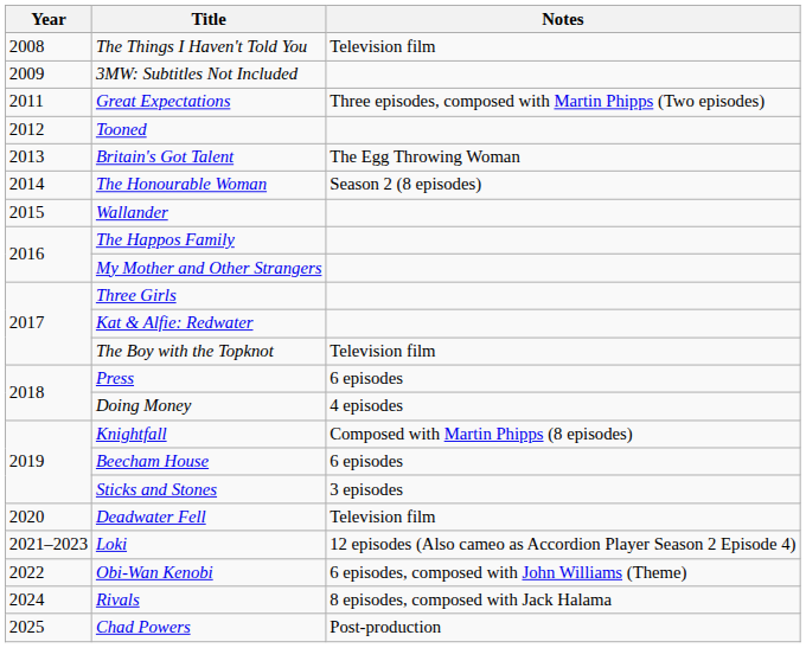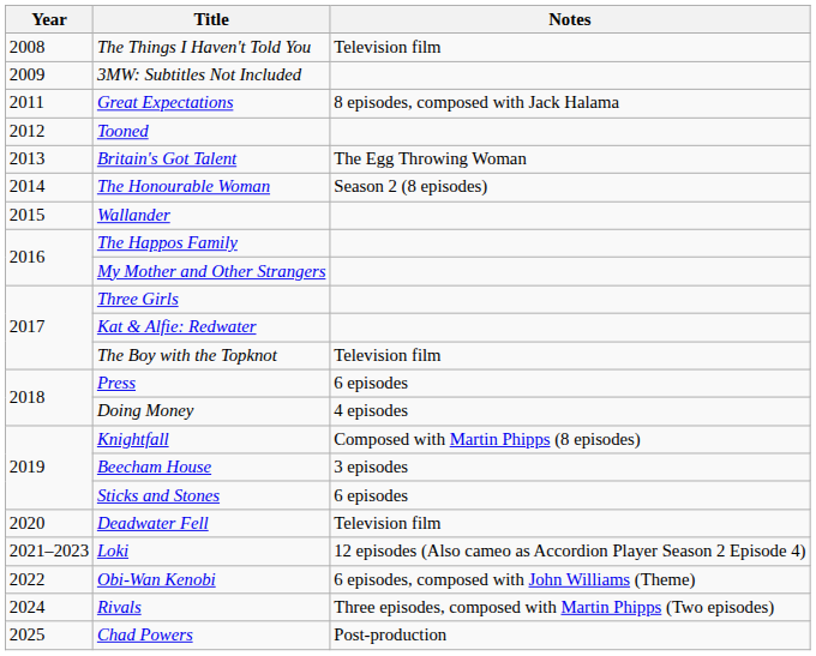 <table class="wikitable">
 <tr>
 <th>Year</th>
 <th>Title</th>
 <th>Notes</th>
 </tr>
 <tr>
 <td>2008</td>
 <td><em>The Things I Haven't Told You</em></td>
 <td>Television film</td>
 </tr>
 <tr>
 <td>2009</td>
 <td><em>3MW: Subtitles Not Included</em></td>
 <td></td>
 </tr>
 <tr>
 <td>2011</td>
 <td><em><a href='#'>Great Expectations</a></em></td>
-<td>Three episodes, composed with <a href='#'>Martin Phipps</a> (Two episodes)</td>
+<td>8 episodes, composed with Jack Halama</td>
 </tr>
 <tr>
 <td>2012</td>
 <td><em><a href='#'>Tooned</a></em></td>
 <td></td>
 </tr>
 <tr>
 <td>2013</td>
 <td><em><a href='#'>Britain's Got Talent</a></em></td>
 <td>The Egg Throwing Woman</td>
 </tr>
 <tr>
 <td>2014</td>
 <td><em><a href='#'>The Honourable Woman</a></em></td>
 <td>Season 2 (8 episodes)</td>
 </tr>
 <tr>
 <td>2015</td>
 <td><em><a href='#'>Wallander</a></em></td>
 <td></td>
 </tr>
 <tr>
 <td rowspan="2">2016</td>
 <td><em><a href='#'>The Happos Family</a></em></td>
 <td></td>
 </tr>
 <tr>
 <td><em><a href='#'>My Mother and Other Strangers</a></em></td>
 <td></td>
 </tr>
 <tr>
 <td rowspan="3">2017</td>
 <td><em><a href='#'>Three Girls</a></em></td>
 <td></td>
 </tr>
 <tr>
 <td><em><a href='#'>Kat & Alfie: Redwater</a></em></td>
 <td></td>
 </tr>
 <tr>
 <td><em>The Boy with the Topknot</em></td>
 <td>Television film</td>
 </tr>
 <tr>
 <td rowspan="2">2018</td>
 <td><em><a href='#'>Press</a></em></td>
 <td>6 episodes</td>
 </tr>
 <tr>
 <td><em>Doing Money</em></td>
 <td>4 episodes</td>
 </tr>
 <tr>
 <td rowspan="3">2019</td>
 <td><em><a href='#'>Knightfall</a></em></td>
 <td>Composed with <a href='#'>Martin Phipps</a> (8 episodes)</td>
 </tr>
 <tr>
 <td><em><a href='#'>Beecham House</a></em></td>
-<td>6 episodes</td>
+<td>3 episodes</td>
 </tr>
 <tr>
 <td><em><a href='#'>Sticks and Stones</a></em></td>
-<td>3 episodes</td>
+<td>6 episodes</td>
 </tr>
 <tr>
 <td>2020</td>
 <td><em><a href='#'>Deadwater Fell</a></em></td>
 <td>Television film</td>
 </tr>
 <tr>
 <td>2021–2023</td>
 <td><em><a href='#'>Loki</a></em></td>
 <td>12 episodes (Also cameo as Accordion Player Season 2 Episode 4)</td>
 </tr>
 <tr>
 <td>2022</td>
 <td><em><a href='#'>Obi-Wan Kenobi</a></em></td>
 <td>6 episodes, composed with <a href='#'>John Williams</a> (Theme)</td>
 </tr>
 <tr>
 <td>2024</td>
 <td><em><a href='#'>Rivals</a></em></td>
-<td>8 episodes, composed with Jack Halama</td>
+<td>Three episodes, composed with <a href='#'>Martin Phipps</a> (Two episodes)</td>
 </tr>
 <tr>
 <td>2025</td>
 <td><em><a href='#'>Chad Powers</a></em></td>
 <td>Post-production</td>
 </tr>
 </table>
